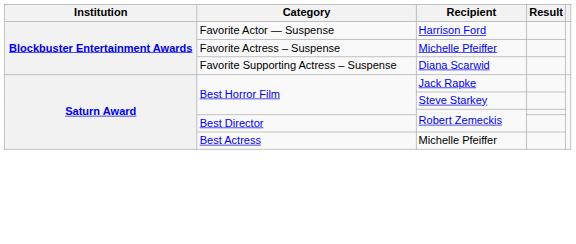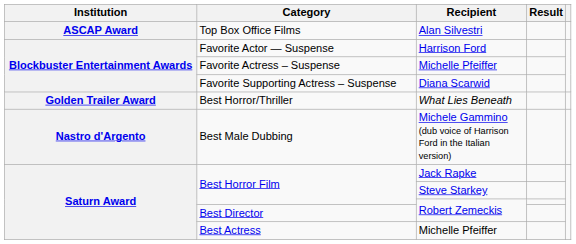 <table class="wikitable unsortable plainrowheaders" style="width:65%;">
 <tr>
 <th style="width:35%;">Institution</th>
 <th style="width:40%;">Category</th>
 <th style="width:20%;">Recipient</th>
 <th style="width:12%;">Result</th>
 <th style="width:1%;"></th>
+</tr>
+<tr>
+<th scope="row"><a href='#'>ASCAP Award</a></th>
+<td>Top Box Office Films</td>
+<td><a href='#'>Alan Silvestri</a></td>
+<td></td>
+<td style="text-align:center;"></td>
 </tr>
 <tr>
 <th scope="row" rowspan="3"><a href='#'>Blockbuster Entertainment Awards</a></th>
 <td>Favorite Actor — Suspense</td>
 <td><a href='#'>Harrison Ford</a></td>
 <td></td>
 <td style="text-align:center;" rowspan="3"></td>
 </tr>
 <tr>
 <td>Favorite Actress – Suspense</td>
 <td><a href='#'>Michelle Pfeiffer</a></td>
 <td></td>
 </tr>
 <tr>
 <td>Favorite Supporting Actress – Suspense</td>
 <td><a href='#'>Diana Scarwid</a></td>
 <td></td>
+</tr>
+<tr>
+<th scope="row"><a href='#'>Golden Trailer Award</a></th>
+<td>Best Horror/Thriller</td>
+<td><em>What Lies Beneath</em></td>
+<td></td>
+<td style="text-align:center;"></td>
+</tr>
+<tr>
+<th scope="row"><a href='#'>Nastro d'Argento</a></th>
+<td>Best Male Dubbing</td>
+<td><a href='#'>Michele Gammino</a> <small>(dub voice of Harrison Ford in the Italian version)</small></td>
+<td></td>
+<td style="text-align:center;"></td>
 </tr>
 <tr>
 <th scope="row" rowspan="5"><a href='#'>Saturn Award</a></th>
 <td rowspan="3"><a href='#'>Best Horror Film</a></td>
 <td><a href='#'>Jack Rapke</a></td>
 <td></td>
 <td style="text-align:center;" rowspan="5"></td>
 </tr>
 <tr>
 <td><a href='#'>Steve Starkey</a></td>
 <td></td>
 </tr>
 <tr>
 <td rowspan="2"><a href='#'>Robert Zemeckis</a></td>
 <td></td>
 </tr>
 <tr>
 <td><a href='#'>Best Director</a></td>
 <td></td>
 </tr>
 <tr>
 <td><a href='#'>Best Actress</a></td>
 <td>Michelle Pfeiffer</td>
 <td></td>
 </tr>
 </table>
